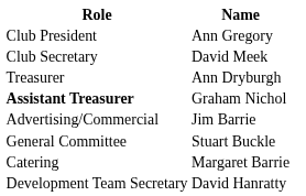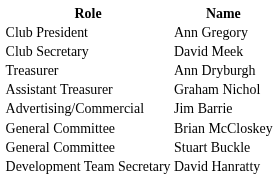 <table class="toccolours">
 <tr>
 <th style="background:white;">Role</th>
 <th style="background:white;">Name</th>
 </tr>
 <tr>
 <td>Club President</td>
 <td> Ann Gregory</td>
 </tr>
 <tr>
 <td>Club Secretary</td>
 <td> David Meek</td>
 </tr>
 <tr>
 <td>Treasurer</td>
 <td> Ann Dryburgh</td>
 </tr>
 <tr>
-<td><strong>Assistant Treasurer</strong></td>
+<td>Assistant Treasurer</td>
 <td> Graham Nichol</td>
 </tr>
 <tr>
 <td>Advertising/Commercial</td>
 <td> Jim Barrie</td>
 </tr>
 <tr>
 <td>General Committee</td>
-<td> Stuart Buckle</td>
+<td> Brian McCloskey</td>
 </tr>
 <tr>
-<td>Catering</td>
-<td> Margaret Barrie</td>
+<td>General Committee</td>
+<td> Stuart Buckle</td>
 </tr>
 <tr>
 <td>Development Team Secretary</td>
 <td> David Hanratty</td>
 </tr>
 </table>
